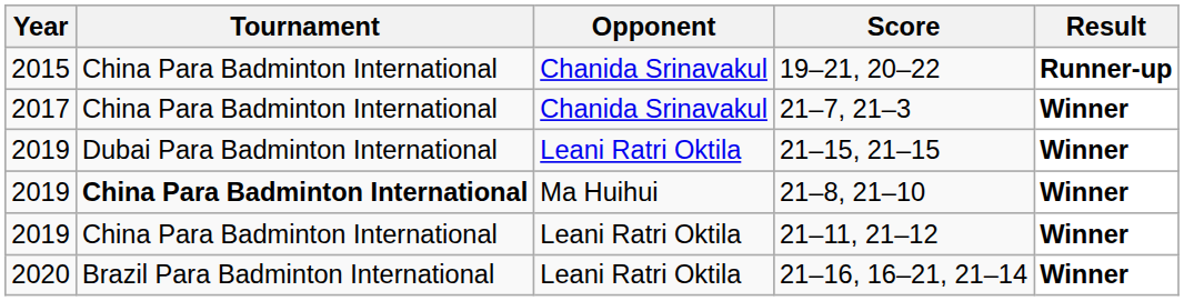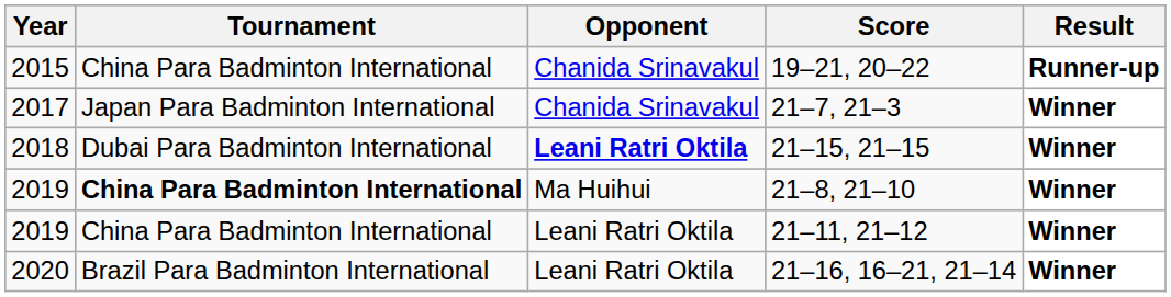 <table class="sortable wikitable" style="font-size: 90%;">
 <tr>
 <th>Year</th>
 <th>Tournament</th>
 <th>Opponent</th>
 <th>Score</th>
 <th>Result</th>
 </tr>
 <tr>
 <td align="center">2015</td>
 <td align="left">China Para Badminton International</td>
 <td align="left"> <a href='#'>Chanida Srinavakul</a></td>
 <td align="left">19–21, 20–22</td>
 <td style="text-align:left; background:white"> <strong>Runner-up</strong></td>
 </tr>
 <tr>
 <td align="center">2017</td>
-<td align="left">China Para Badminton International</td>
+<td align="left">Japan Para Badminton International</td>
 <td align="left"> <a href='#'>Chanida Srinavakul</a></td>
 <td align="left">21–7, 21–3</td>
 <td style="text-align:left; background:white"> <strong>Winner</strong></td>
 </tr>
 <tr>
-<td align="center">2019</td>
+<td align="center">2018</td>
 <td align="left">Dubai Para Badminton International</td>
-<td align="left"> <a href='#'>Leani Ratri Oktila</a></td>
+<td align="left"><strong> <a href='#'>Leani Ratri Oktila</a></strong></td>
 <td align="left">21–15, 21–15</td>
 <td style="text-align:left; background:white"> <strong>Winner</strong></td>
 </tr>
 <tr>
 <td align="center">2019</td>
 <td align="left"><strong>China Para Badminton International</strong></td>
 <td align="left"> Ma Huihui</td>
 <td align="left">21–8, 21–10</td>
 <td style="text-align:left; background:white"> <strong>Winner</strong></td>
 </tr>
 <tr>
 <td align="center">2019</td>
 <td align="left">China Para Badminton International</td>
 <td align="left"> Leani Ratri Oktila</td>
 <td align="left">21–11, 21–12</td>
 <td style="text-align:left; background:white"> <strong>Winner</strong></td>
 </tr>
 <tr>
 <td align="center">2020</td>
 <td align="left">Brazil Para Badminton International</td>
 <td align="left"> Leani Ratri Oktila</td>
 <td align="left">21–16, 16–21, 21–14</td>
 <td style="text-align:left; background:white"> <strong>Winner</strong></td>
 </tr>
 </table>
